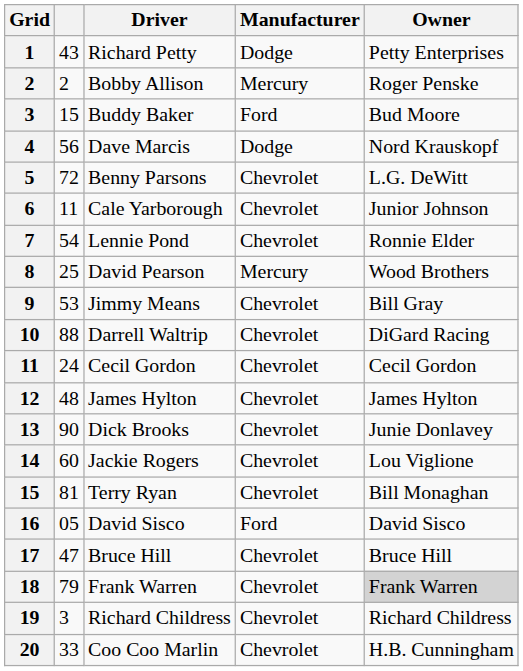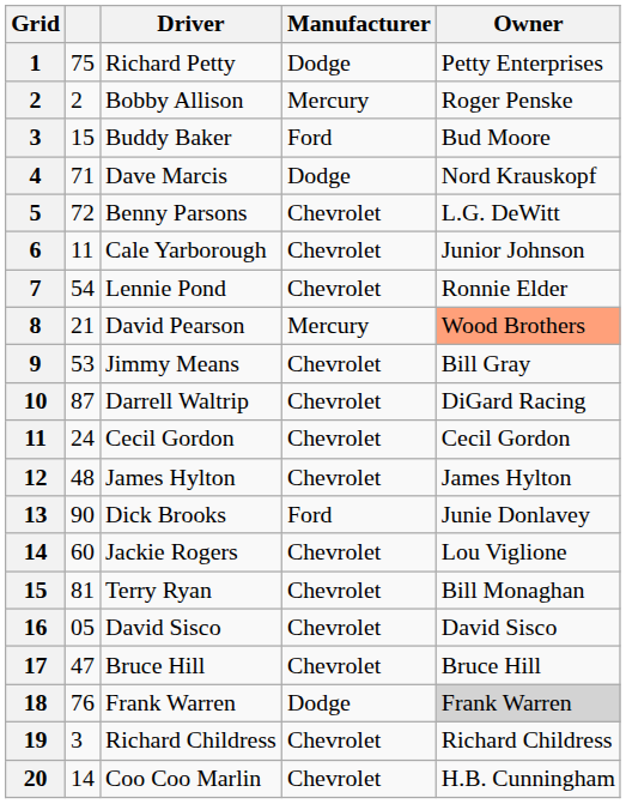 <table class="wikitable">
 <tr>
 <th>Grid</th>
 <th></th>
 <th>Driver</th>
 <th>Manufacturer</th>
 <th>Owner</th>
 </tr>
 <tr>
 <th>1</th>
-<td>43</td>
+<td>75</td>
 <td>Richard Petty</td>
 <td>Dodge</td>
 <td>Petty Enterprises</td>
 </tr>
 <tr>
 <th>2</th>
 <td>2</td>
 <td>Bobby Allison</td>
 <td>Mercury</td>
 <td>Roger Penske</td>
 </tr>
 <tr>
 <th>3</th>
 <td>15</td>
 <td>Buddy Baker</td>
 <td>Ford</td>
 <td>Bud Moore</td>
 </tr>
 <tr>
 <th>4</th>
-<td>56</td>
+<td>71</td>
 <td>Dave Marcis</td>
 <td>Dodge</td>
 <td>Nord Krauskopf</td>
 </tr>
 <tr>
 <th>5</th>
 <td>72</td>
 <td>Benny Parsons</td>
 <td>Chevrolet</td>
 <td>L.G. DeWitt</td>
 </tr>
 <tr>
 <th>6</th>
 <td>11</td>
 <td>Cale Yarborough</td>
 <td>Chevrolet</td>
 <td>Junior Johnson</td>
 </tr>
 <tr>
 <th>7</th>
 <td>54</td>
 <td>Lennie Pond</td>
 <td>Chevrolet</td>
 <td>Ronnie Elder</td>
 </tr>
 <tr>
 <th>8</th>
-<td>25</td>
+<td>21</td>
 <td>David Pearson</td>
 <td>Mercury</td>
-<td>Wood Brothers</td>
+<td style="background: lightsalmon;">Wood Brothers</td>
 </tr>
 <tr>
 <th>9</th>
 <td>53</td>
 <td>Jimmy Means</td>
 <td>Chevrolet</td>
 <td>Bill Gray</td>
 </tr>
 <tr>
 <th>10</th>
-<td>88</td>
+<td>87</td>
 <td>Darrell Waltrip</td>
 <td>Chevrolet</td>
 <td>DiGard Racing</td>
 </tr>
 <tr>
 <th>11</th>
 <td>24</td>
 <td>Cecil Gordon</td>
 <td>Chevrolet</td>
 <td>Cecil Gordon</td>
 </tr>
 <tr>
 <th>12</th>
 <td>48</td>
 <td>James Hylton</td>
 <td>Chevrolet</td>
 <td>James Hylton</td>
 </tr>
 <tr>
 <th>13</th>
 <td>90</td>
 <td>Dick Brooks</td>
-<td>Chevrolet</td>
+<td>Ford</td>
 <td>Junie Donlavey</td>
 </tr>
 <tr>
 <th>14</th>
 <td>60</td>
 <td>Jackie Rogers</td>
 <td>Chevrolet</td>
 <td>Lou Viglione</td>
 </tr>
 <tr>
 <th>15</th>
 <td>81</td>
 <td>Terry Ryan</td>
 <td>Chevrolet</td>
 <td>Bill Monaghan</td>
 </tr>
 <tr>
 <th>16</th>
 <td>05</td>
 <td>David Sisco</td>
-<td>Ford</td>
+<td>Chevrolet</td>
 <td>David Sisco</td>
 </tr>
 <tr>
 <th>17</th>
 <td>47</td>
 <td>Bruce Hill</td>
 <td>Chevrolet</td>
 <td>Bruce Hill</td>
 </tr>
 <tr>
 <th>18</th>
-<td>79</td>
+<td>76</td>
 <td>Frank Warren</td>
-<td>Chevrolet</td>
+<td>Dodge</td>
 <td style="background: lightgrey;">Frank Warren</td>
 </tr>
 <tr>
 <th>19</th>
 <td>3</td>
 <td>Richard Childress</td>
 <td>Chevrolet</td>
 <td>Richard Childress</td>
 </tr>
 <tr>
 <th>20</th>
-<td>33</td>
+<td>14</td>
 <td>Coo Coo Marlin</td>
 <td>Chevrolet</td>
 <td>H.B. Cunningham</td>
 </tr>
 </table>
